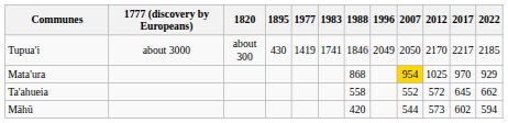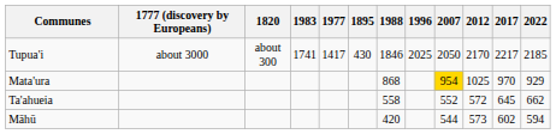 <table class="wikitable sortable" style="text-align:center;width:80%;font-size:95%;margin:1em auto">
 <tr>
 <th width="140px">Communes</th>
 <th>1777 (discovery by Europeans)</th>
 <th>1820</th>
+<th>1983</th>
+<th>1977</th>
 <th>1895</th>
-<th>1977</th>
-<th>1983</th>
 <th>1988</th>
 <th>1996</th>
 <th>2007</th>
 <th>2012</th>
 <th>2017</th>
 <th>2022</th>
 </tr>
 <tr>
 <td align="left">Tupua'i</td>
 <td>about 3000</td>
 <td>about 300</td>
+<td>1741</td>
+<td>1417</td>
 <td>430</td>
-<td>1419</td>
-<td>1741</td>
 <td>1846</td>
-<td>2049</td>
+<td>2025</td>
 <td>2050</td>
 <td>2170</td>
 <td>2217</td>
 <td>2185</td>
 </tr>
 <tr>
 <td align="left">Mata'ura</td>
 <td></td>
 <td></td>
 <td></td>
 <td></td>
 <td></td>
 <td>868</td>
 <td></td>
 <td style="background: gold;">954</td>
 <td>1025</td>
 <td>970</td>
 <td>929</td>
 </tr>
 <tr>
 <td align="left">Ta'ahueia</td>
 <td></td>
 <td></td>
 <td></td>
 <td></td>
 <td></td>
 <td>558</td>
 <td></td>
 <td>552</td>
 <td>572</td>
 <td>645</td>
 <td>662</td>
 </tr>
 <tr>
 <td align="left">Māhū</td>
 <td></td>
 <td></td>
 <td></td>
 <td></td>
 <td></td>
 <td>420</td>
 <td></td>
 <td>544</td>
 <td>573</td>
 <td>602</td>
 <td>594</td>
 </tr>
 </table>
